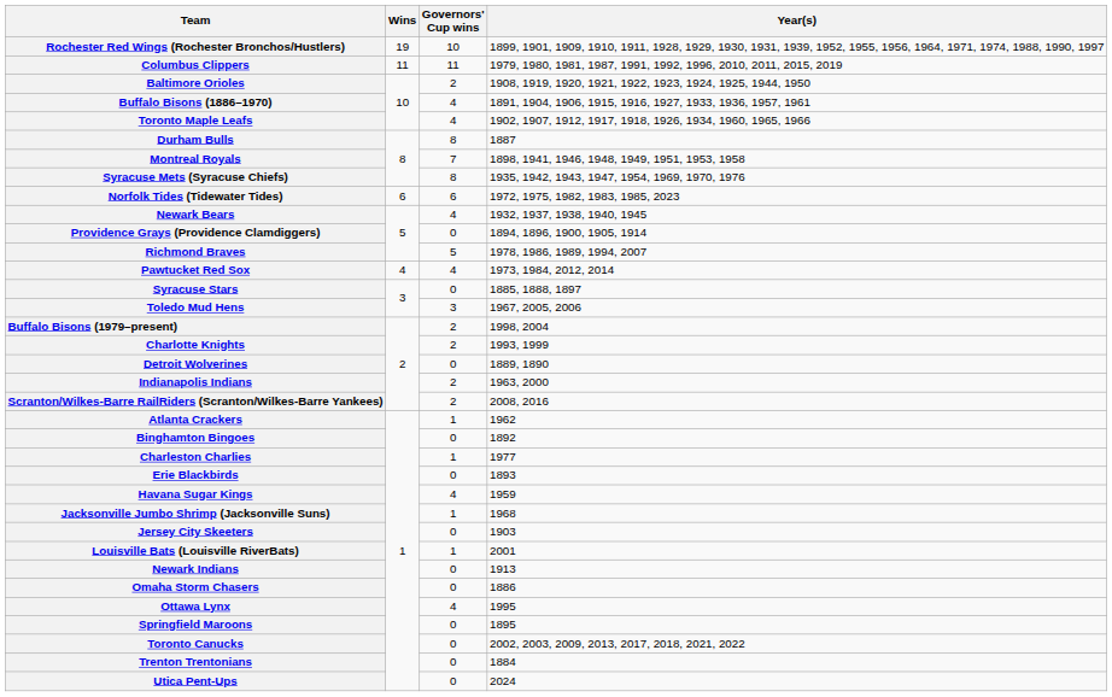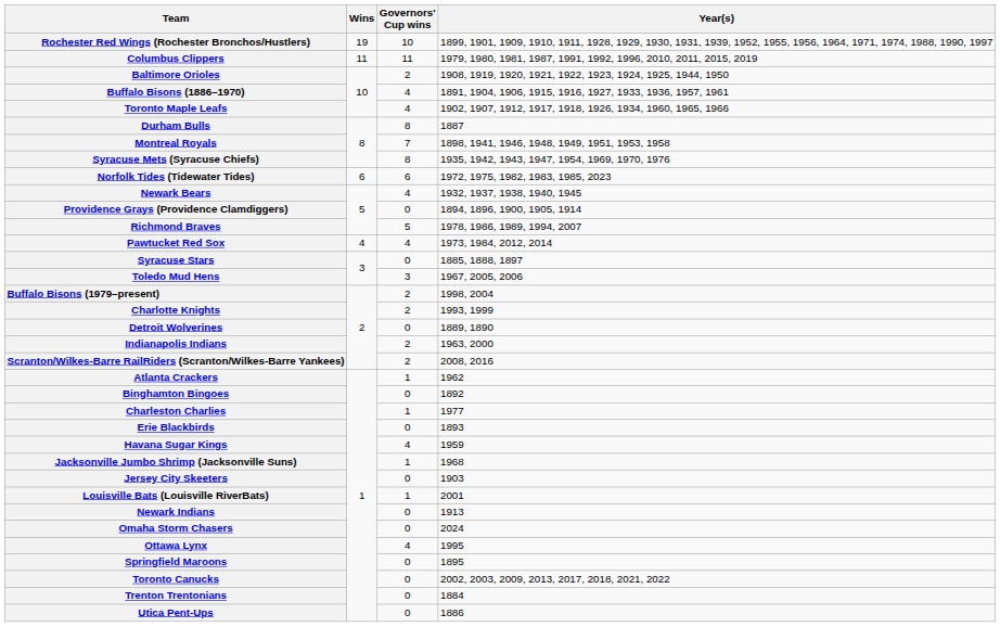 <table class="wikitable sortable plainrowheaders" style="text-align:center">
 <tr>
 <th scope="col">Team</th>
 <th scope="col">Wins</th>
 <th scope="col">Governors'<br>Cup wins</th>
 <th scope="col">Year(s)</th>
 </tr>
 <tr>
 <th scope="row"><strong><a href='#'>Rochester Red Wings</a></strong> (Rochester Bronchos/Hustlers)</th>
 <td>19</td>
 <td>10</td>
 <td style="text-align:left">1899, 1901, 1909, 1910, 1911, 1928, 1929, 1930, 1931, 1939, 1952, 1955, 1956, 1964, 1971, 1974, 1988, 1990, 1997</td>
 </tr>
 <tr>
 <th scope="row"><strong><a href='#'>Columbus Clippers</a></strong></th>
 <td>11</td>
 <td>11</td>
 <td style="text-align:left">1979, 1980, 1981, 1987, 1991, 1992, 1996, 2010, 2011, 2015, 2019</td>
 </tr>
 <tr>
 <th scope="row"><a href='#'>Baltimore Orioles</a></th>
 <td rowspan="3">10</td>
 <td>2</td>
 <td style="text-align:left">1908, 1919, 1920, 1921, 1922, 1923, 1924, 1925, 1944, 1950</td>
 </tr>
 <tr>
 <th scope="row"><a href='#'>Buffalo Bisons</a> (1886–1970)</th>
 <td>4</td>
 <td style="text-align:left">1891, 1904, 1906, 1915, 1916, 1927, 1933, 1936, 1957, 1961</td>
 </tr>
 <tr>
 <th scope="row"><a href='#'>Toronto Maple Leafs</a></th>
 <td>4</td>
 <td style="text-align:left">1902, 1907, 1912, 1917, 1918, 1926, 1934, 1960, 1965, 1966</td>
 </tr>
 <tr>
 <th scope="row"><strong><a href='#'>Durham Bulls</a></strong></th>
 <td rowspan="3">8</td>
 <td>8</td>
 <td style="text-align:left">1887</td>
 </tr>
 <tr>
 <th scope="row"><a href='#'>Montreal Royals</a></th>
 <td>7</td>
 <td style="text-align:left">1898, 1941, 1946, 1948, 1949, 1951, 1953, 1958</td>
 </tr>
 <tr>
 <th scope="row"><strong><a href='#'>Syracuse Mets</a></strong> (Syracuse Chiefs)</th>
 <td>8</td>
 <td style="text-align:left">1935, 1942, 1943, 1947, 1954, 1969, 1970, 1976</td>
 </tr>
 <tr>
 <th scope="row"><strong><a href='#'>Norfolk Tides</a></strong> (Tidewater Tides)</th>
 <td>6</td>
 <td>6</td>
 <td style="text-align:left">1972, 1975, 1982, 1983, 1985, 2023</td>
 </tr>
 <tr>
 <th scope="row"><a href='#'>Newark Bears</a></th>
 <td rowspan="3">5</td>
 <td>4</td>
 <td style="text-align:left">1932, 1937, 1938, 1940, 1945</td>
 </tr>
 <tr>
 <th scope="row"><a href='#'>Providence Grays</a> (Providence Clamdiggers)</th>
 <td>0</td>
 <td style="text-align:left">1894, 1896, 1900, 1905, 1914</td>
 </tr>
 <tr>
 <th scope="row"><a href='#'>Richmond Braves</a></th>
 <td>5</td>
 <td style="text-align:left">1978, 1986, 1989, 1994, 2007</td>
 </tr>
 <tr>
 <th scope="row"><a href='#'>Pawtucket Red Sox</a></th>
 <td>4</td>
 <td>4</td>
 <td style="text-align:left">1973, 1984, 2012, 2014</td>
 </tr>
 <tr>
 <th scope="row"><a href='#'>Syracuse Stars</a></th>
 <td rowspan="2">3</td>
 <td>0</td>
 <td style="text-align:left">1885, 1888, 1897</td>
 </tr>
 <tr>
 <th scope="row"><strong><a href='#'>Toledo Mud Hens</a></strong></th>
 <td>3</td>
 <td style="text-align:left">1967, 2005, 2006</td>
 </tr>
 <tr>
 <th scope="row" style="text-align:left"><strong><a href='#'>Buffalo Bisons</a></strong> (1979–present)</th>
 <td rowspan="5">2</td>
 <td>2</td>
 <td style="text-align:left">1998, 2004</td>
 </tr>
 <tr>
 <th scope="row"><strong><a href='#'>Charlotte Knights</a></strong></th>
 <td>2</td>
 <td style="text-align:left">1993, 1999</td>
 </tr>
 <tr>
 <th scope="row"><a href='#'>Detroit Wolverines</a></th>
 <td>0</td>
 <td style="text-align:left">1889, 1890</td>
 </tr>
 <tr>
 <th scope="row"><strong><a href='#'>Indianapolis Indians</a></strong></th>
 <td>2</td>
 <td style="text-align:left">1963, 2000</td>
 </tr>
 <tr>
 <th scope="row"><strong><a href='#'>Scranton/Wilkes-Barre RailRiders</a></strong> (Scranton/Wilkes-Barre Yankees)</th>
 <td>2</td>
 <td style="text-align:left">2008, 2016</td>
 </tr>
 <tr>
 <th scope="row"><a href='#'>Atlanta Crackers</a></th>
 <td rowspan="15">1</td>
 <td>1</td>
 <td style="text-align:left">1962</td>
 </tr>
 <tr>
 <th scope="row"><a href='#'>Binghamton Bingoes</a></th>
 <td>0</td>
 <td style="text-align:left">1892</td>
 </tr>
 <tr>
 <th scope="row"><a href='#'>Charleston Charlies</a></th>
 <td>1</td>
 <td style="text-align:left">1977</td>
 </tr>
 <tr>
 <th scope="row"><a href='#'>Erie Blackbirds</a></th>
 <td>0</td>
 <td style="text-align:left">1893</td>
 </tr>
 <tr>
 <th scope="row"><a href='#'>Havana Sugar Kings</a></th>
 <td>4</td>
 <td style="text-align:left">1959</td>
 </tr>
 <tr>
 <th scope="row"><strong><a href='#'>Jacksonville Jumbo Shrimp</a></strong> (Jacksonville Suns)</th>
 <td>1</td>
 <td style="text-align:left">1968</td>
 </tr>
 <tr>
 <th scope="row"><a href='#'>Jersey City Skeeters</a></th>
 <td>0</td>
 <td style="text-align:left">1903</td>
 </tr>
 <tr>
 <th scope="row"><strong><a href='#'>Louisville Bats</a></strong> (Louisville RiverBats)</th>
 <td>1</td>
 <td style="text-align:left">2001</td>
 </tr>
 <tr>
 <th scope="row"><a href='#'>Newark Indians</a></th>
 <td>0</td>
 <td style="text-align:left">1913</td>
 </tr>
 <tr>
 <th scope="row"><strong><a href='#'>Omaha Storm Chasers</a></strong></th>
 <td>0</td>
-<td style="text-align:left">1886</td>
+<td style="text-align:left">2024</td>
 </tr>
 <tr>
 <th scope="row"><a href='#'>Ottawa Lynx</a></th>
 <td>4</td>
 <td style="text-align:left">1995</td>
 </tr>
 <tr>
 <th scope="row"><a href='#'>Springfield Maroons</a></th>
 <td>0</td>
 <td style="text-align:left">1895</td>
 </tr>
 <tr>
 <th scope="row"><a href='#'>Toronto Canucks</a></th>
 <td>0</td>
 <td style="text-align:left">2002, 2003, 2009, 2013, 2017, 2018, 2021, 2022</td>
 </tr>
 <tr>
 <th scope="row"><a href='#'>Trenton Trentonians</a></th>
 <td>0</td>
 <td style="text-align:left">1884</td>
 </tr>
 <tr>
 <th scope="row"><a href='#'>Utica Pent-Ups</a></th>
 <td>0</td>
-<td style="text-align:left">2024</td>
+<td style="text-align:left">1886</td>
 </tr>
 </table>
